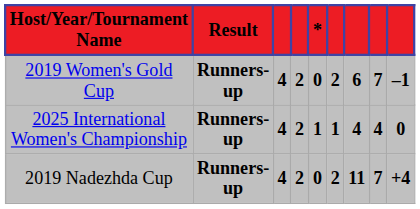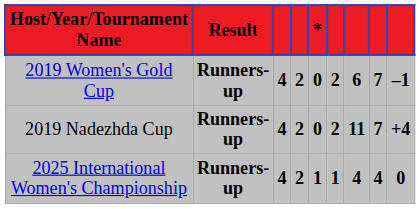 <table class="wikitable" style="text-align: center; width:50%;">
 <tr>
 <th style="background:#ED1C24;border: 2px solid #3F43A4;"><span>Host/Year/Tournament Name</span></th>
 <th style="background:#ED1C24;border: 2px solid #3F43A4;"><span>Result</span></th>
 <th style="background:#ED1C24;border: 2px solid #3F43A4;"><span></span></th>
 <th style="background:#ED1C24;border: 2px solid #3F43A4;"><span></span></th>
 <th style="background:#ED1C24;border: 2px solid #3F43A4;"><span>*</span></th>
 <th style="background:#ED1C24;border: 2px solid #3F43A4;"><span></span></th>
 <th style="background:#ED1C24;border: 2px solid #3F43A4;"><span></span></th>
 <th style="background:#ED1C24;border: 2px solid #3F43A4;"><span></span></th>
 <th style="background:#ED1C24;border: 2px solid #3F43A4;"><span></span></th>
 </tr>
 <tr bgcolor="silver">
 <td> <a href='#'>2019 Women's Gold Cup</a></td>
 <td><strong>Runners-up</strong></td>
 <td><strong>4</strong></td>
 <td><strong>2</strong></td>
 <td><strong>0</strong></td>
 <td><strong>2</strong></td>
 <td><strong>6</strong></td>
 <td><strong>7</strong></td>
 <td><strong>–1</strong></td>
 </tr>
 <tr bgcolor="silver">
+<td> 2019 Nadezhda Cup</td>
+<td><strong>Runners-up</strong></td>
+<td><strong>4</strong></td>
+<td><strong>2</strong></td>
+<td><strong>0</strong></td>
+<td><strong>2</strong></td>
+<td><strong>11</strong></td>
+<td><strong>7</strong></td>
+<td><strong>+4</strong></td>
+</tr>
+<tr bgcolor="silver">
 <td> <a href='#'>2025 International Women's Championship</a></td>
 <td><strong>Runners-up</strong></td>
 <td><strong>4</strong></td>
 <td><strong>2</strong></td>
 <td><strong>1</strong></td>
 <td><strong>1</strong></td>
 <td><strong>4</strong></td>
 <td><strong>4</strong></td>
 <td><strong>0</strong></td>
 </tr>
-<tr bgcolor="silver">
-<td> 2019 Nadezhda Cup</td>
-<td><strong>Runners-up</strong></td>
-<td><strong>4</strong></td>
-<td><strong>2</strong></td>
-<td><strong>0</strong></td>
-<td><strong>2</strong></td>
-<td><strong>11</strong></td>
-<td><strong>7</strong></td>
-<td><strong>+4</strong></td>
-</tr>
 </table>
